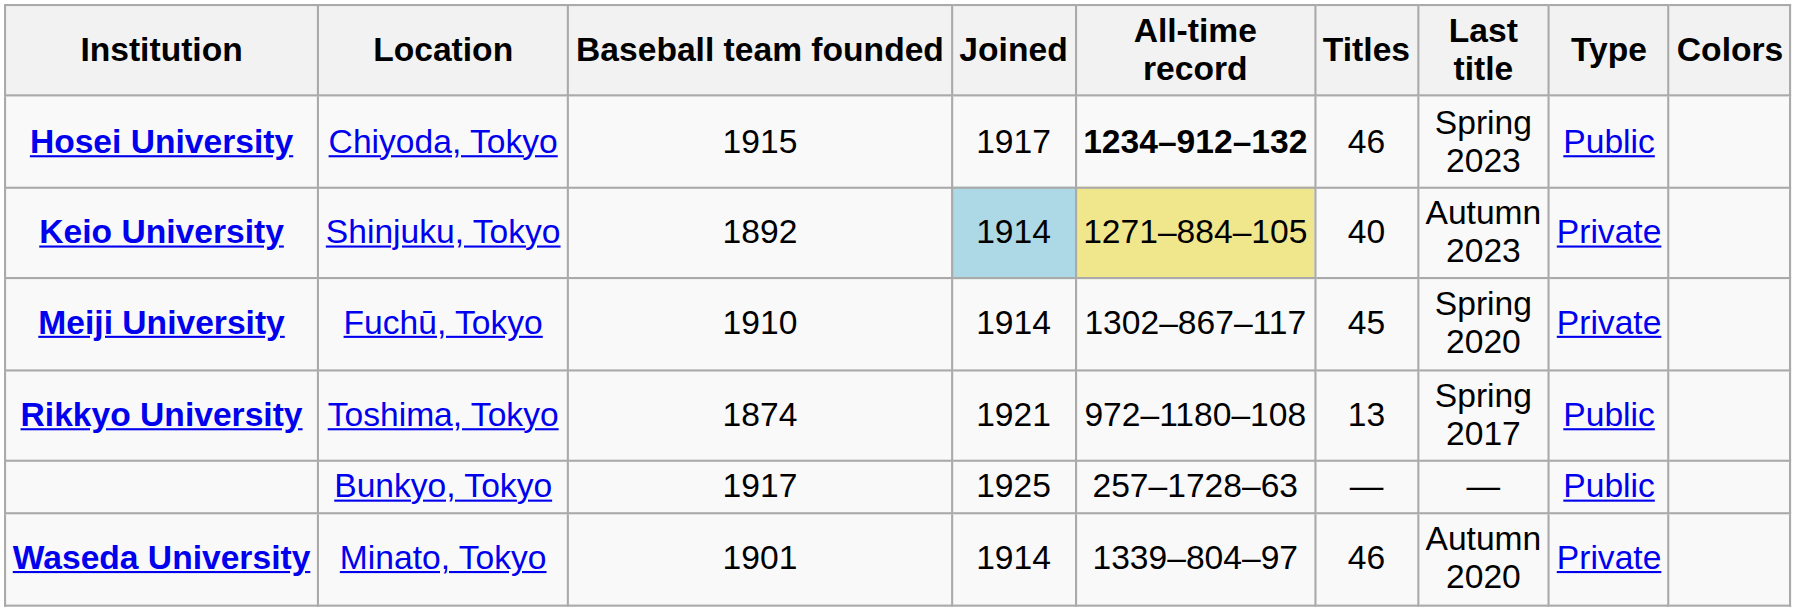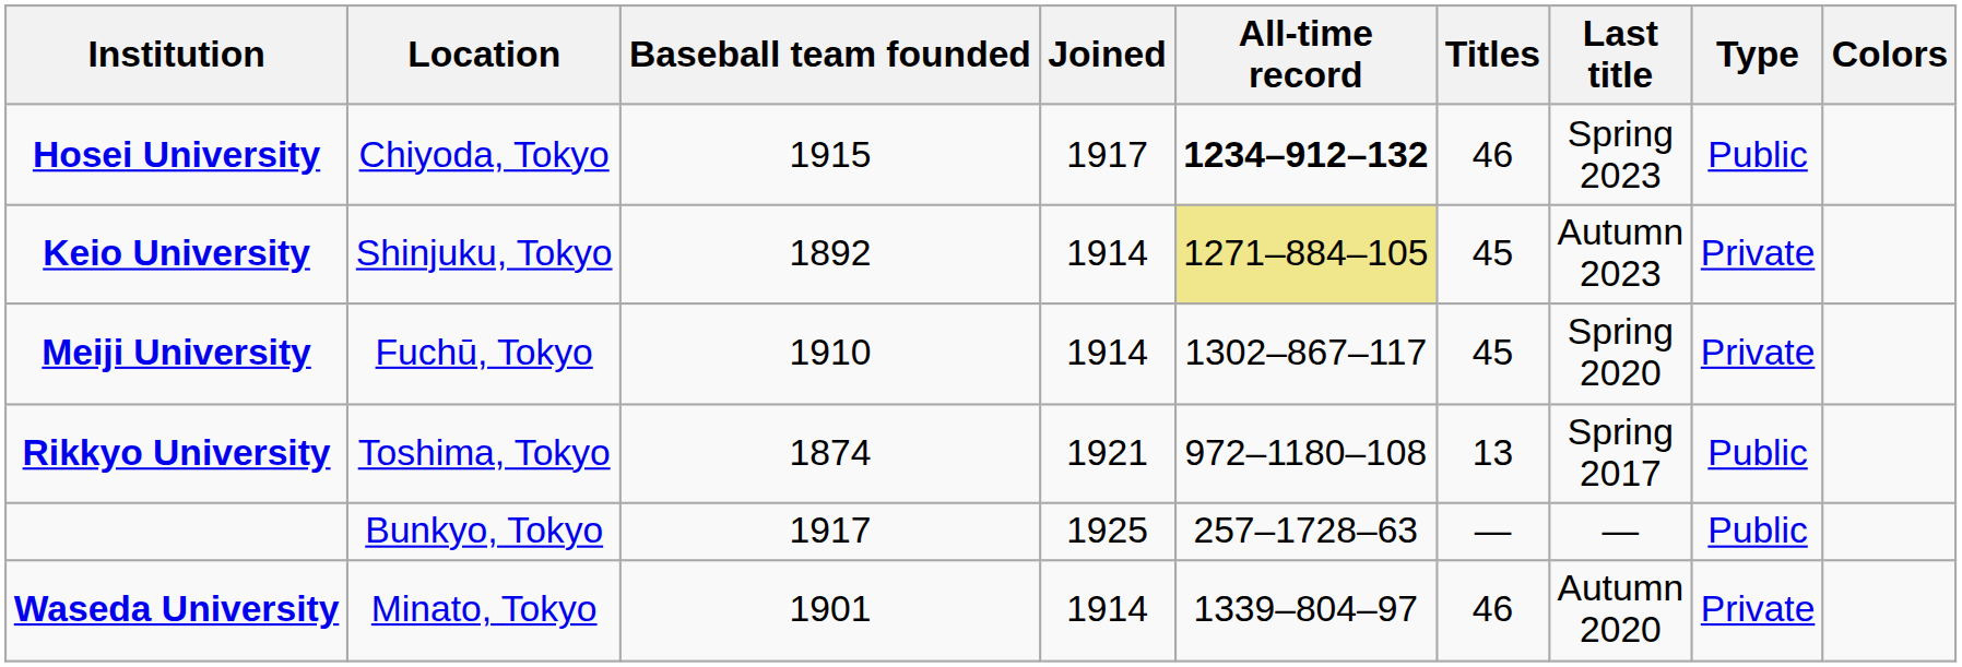 <table class="wikitable sortable" style="text-align:center">
 <tr>
 <th>Institution</th>
 <th>Location</th>
 <th>Baseball team founded</th>
 <th>Joined</th>
 <th>All-time<br>record</th>
 <th>Titles</th>
 <th>Last<br>title</th>
 <th>Type</th>
 <th class="unsortable">Colors</th>
 </tr>
 <tr>
 <td><strong><a href='#'>Hosei University</a></strong></td>
 <td><a href='#'>Chiyoda, Tokyo</a></td>
 <td>1915</td>
 <td>1917</td>
 <td><strong>1234–912–132</strong></td>
 <td>46</td>
 <td>Spring<br>2023</td>
 <td><a href='#'>Public</a></td>
 <td> </td>
 </tr>
 <tr>
 <td><strong><a href='#'>Keio University</a></strong></td>
 <td><a href='#'>Shinjuku, Tokyo</a></td>
 <td>1892</td>
-<td style="background: lightblue;">1914</td>
+<td>1914</td>
 <td style="background: khaki;">1271–884–105</td>
-<td>40</td>
+<td>45</td>
 <td>Autumn<br>2023</td>
 <td><a href='#'>Private</a></td>
 <td> </td>
 </tr>
 <tr>
 <td><strong><a href='#'>Meiji University</a></strong></td>
 <td><a href='#'>Fuchū, Tokyo</a></td>
 <td>1910</td>
 <td>1914</td>
 <td>1302–867–117</td>
 <td>45</td>
 <td>Spring<br>2020</td>
 <td><a href='#'>Private</a></td>
 <td> </td>
 </tr>
 <tr>
 <td><strong><a href='#'>Rikkyo University</a></strong></td>
 <td><a href='#'>Toshima, Tokyo</a></td>
 <td>1874</td>
 <td>1921</td>
 <td>972–1180–108</td>
 <td>13</td>
 <td>Spring<br>2017</td>
 <td><a href='#'>Public</a></td>
 <td> </td>
 </tr>
 <tr>
 <td></td>
 <td><a href='#'>Bunkyo, Tokyo</a></td>
 <td>1917</td>
 <td>1925</td>
 <td>257–1728–63</td>
 <td>—</td>
 <td>—</td>
 <td><a href='#'>Public</a></td>
 <td> </td>
 </tr>
 <tr>
 <td><strong><a href='#'>Waseda University</a></strong></td>
 <td><a href='#'>Minato, Tokyo</a></td>
 <td>1901</td>
 <td>1914</td>
 <td>1339–804–97</td>
 <td>46</td>
 <td>Autumn<br>2020</td>
 <td><a href='#'>Private</a></td>
 <td> </td>
 </tr>
 </table>
